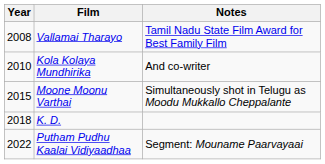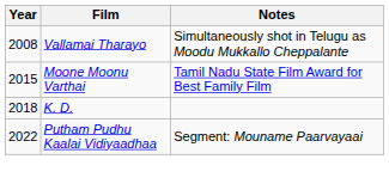 <table class="wikitable sortable">
 <tr>
 <th rowspan="2" style="width:35px;">Year</th>
 <th rowspan="2" style="width:150px;">Film</th>
 <th rowspan="2" style="text-align:center; width:250px;">Notes</th>
 </tr>
 <tr>
 </tr>
 <tr>
 <td>2008</td>
 <td><em><a href='#'>Vallamai Tharayo</a></em></td>
-<td><a href='#'>Tamil Nadu State Film Award for Best Family Film</a></td>
-</tr>
-<tr>
-<td>2010</td>
-<td><em><a href='#'>Kola Kolaya Mundhirika</a></em></td>
-<td>And co-writer</td>
+<td>Simultaneously shot in Telugu as <em>Moodu Mukkallo Cheppalante</em></td>
 </tr>
 <tr>
 <td>2015</td>
 <td><em><a href='#'>Moone Moonu Varthai </a></em></td>
-<td>Simultaneously shot in Telugu as <em>Moodu Mukkallo Cheppalante</em></td>
+<td><a href='#'>Tamil Nadu State Film Award for Best Family Film</a></td>
 </tr>
 <tr>
 <td>2018</td>
 <td><em><a href='#'>K. D.</a></em></td>
 <td></td>
 </tr>
 <tr>
 <td>2022</td>
 <td><em><a href='#'>Putham Pudhu Kaalai Vidiyaadhaa</a></em></td>
 <td>Segment: <em>Mouname Paarvayaai</em></td>
 </tr>
 </table>
